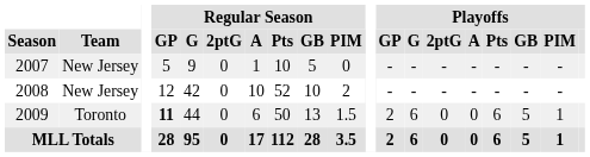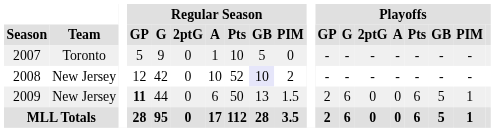 <table BORDER="0" CELLPADDING="3" CELLSPACING="0">
 <tr ALIGN="center" bgcolor="#e0e0e0">
 <th colspan="2" bgcolor="#ffffff"> </th>
 <th rowspan="99" bgcolor="#ffffff"> </th>
 <th colspan="7">Regular Season</th>
 <th rowspan="99" bgcolor="#ffffff"> </th>
 <th colspan="8">Playoffs</th>
 </tr>
 <tr ALIGN="center" bgcolor="#e0e0e0">
 <th>Season</th>
 <th>Team</th>
 <th>GP</th>
 <th>G</th>
 <th>2ptG</th>
 <th>A</th>
 <th>Pts</th>
 <th>GB</th>
 <th>PIM</th>
 <th>GP</th>
 <th>G</th>
 <th>2ptG</th>
 <th>A</th>
 <th>Pts</th>
 <th>GB</th>
 <th>PIM</th>
 <th></th>
 </tr>
 <tr ALIGN="center" bgcolor="#f0f0f0">
 <td>2007</td>
-<td>New Jersey</td>
+<td>Toronto</td>
 <td>5</td>
 <td>9</td>
 <td>0</td>
 <td>1</td>
 <td>10</td>
 <td>5</td>
 <td>0</td>
 <td>-</td>
 <td>-</td>
 <td>-</td>
 <td>-</td>
 <td>-</td>
 <td>-</td>
 <td>-</td>
 <td></td>
 </tr>
 <tr ALIGN="center">
 <td>2008</td>
 <td>New Jersey</td>
 <td>12</td>
 <td>42</td>
 <td>0</td>
 <td>10</td>
 <td>52</td>
-<td>10</td>
+<td style="background: lavender;">10</td>
 <td>2</td>
 <td>-</td>
 <td>-</td>
 <td>-</td>
 <td>-</td>
 <td>-</td>
 <td>-</td>
 <td>-</td>
 <td></td>
 </tr>
 <tr ALIGN="center" bgcolor="#f0f0f0">
 <td>2009</td>
-<td>Toronto</td>
+<td>New Jersey</td>
 <td><strong>11</strong></td>
 <td>44</td>
 <td>0</td>
 <td>6</td>
 <td>50</td>
 <td>13</td>
 <td>1.5</td>
 <td>2</td>
 <td>6</td>
 <td>0</td>
 <td>0</td>
 <td>6</td>
 <td>5</td>
 <td>1</td>
 <td></td>
 </tr>
 <tr ALIGN="center" bgcolor="#e0e0e0">
 <th colspan="2">MLL Totals</th>
 <th>28</th>
 <th>95</th>
 <th>0</th>
 <th>17</th>
 <th>112</th>
 <th>28</th>
 <th>3.5</th>
 <th>2</th>
 <th>6</th>
 <th>0</th>
 <th>0</th>
 <th>6</th>
 <th>5</th>
 <th>1</th>
 <th></th>
 </tr>
 </table>
